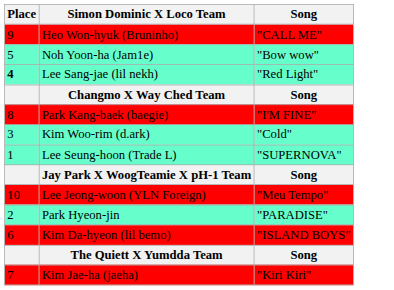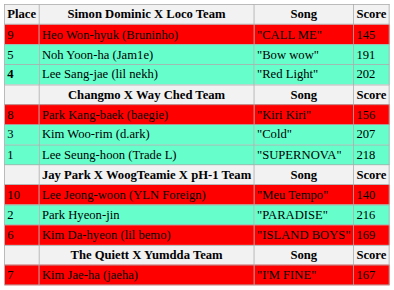 <table class="wikitable">
 <tr>
 <th>Place</th>
 <th>Simon Dominic X Loco Team</th>
 <th>Song</th>
+<th>Score</th>
 </tr>
 <tr>
 <td style="background:red">9</td>
 <td style="background:red">Heo Won-hyuk (Bruninho)</td>
 <td style="background:red">"CALL ME"</td>
+<td style="background:red">145</td>
 </tr>
 <tr>
 <td style="background:#66FFCC">5</td>
 <td style="background:#66FFCC">Noh Yoon-ha (Jam1e)</td>
 <td style="background:#66FFCC">"Bow wow"</td>
+<td style="background:#66FFCC">191</td>
 </tr>
 <tr>
 <td style="background:#66FFCC"><strong>4</strong></td>
 <td style="background:#66FFCC">Lee Sang-jae (lil nekh)</td>
 <td style="background:#66FFCC">"Red Light"</td>
+<td style="background:#66FFCC">202</td>
 </tr>
 <tr>
 <th></th>
 <th>Changmo X Way Ched Team</th>
 <th>Song</th>
+<th>Score</th>
 </tr>
 <tr>
 <td style="background:red">8</td>
 <td style="background:red">Park Kang-baek (baegie)</td>
-<td style="background:red">"I'M FINE"</td>
+<td style="background:red">"Kiri Kiri"</td>
+<td style="background:red">156</td>
 </tr>
 <tr>
 <td style="background:#66FFCC">3</td>
 <td style="background:#66FFCC">Kim Woo-rim (d.ark)</td>
 <td style="background:#66FFCC">"Cold"</td>
+<td style="background:#66FFCC">207</td>
 </tr>
 <tr>
 <td style="background:#66FFCC">1</td>
 <td style="background:#66FFCC">Lee Seung-hoon (Trade L)</td>
 <td style="background:#66FFCC">"SUPERNOVA"</td>
+<td style="background:#66FFCC">218</td>
 </tr>
 <tr>
 <th></th>
 <th>Jay Park X WoogTeamie X pH-1 Team</th>
 <th>Song</th>
+<th>Score</th>
 </tr>
 <tr>
 <td style="background:red">10</td>
 <td style="background:red">Lee Jeong-woon (YLN Foreign)</td>
 <td style="background:red">"Meu Tempo"</td>
+<td style="background:red">140</td>
 </tr>
 <tr>
 <td style="background:#66FFCC">2</td>
 <td style="background:#66FFCC">Park Hyeon-jin</td>
 <td style="background:#66FFCC">"PARADISE"</td>
+<td style="background:#66FFCC">216</td>
 </tr>
 <tr>
 <td style="background:red">6</td>
 <td style="background:red">Kim Da-hyeon (lil bemo)</td>
 <td style="background:red">"ISLAND BOYS"</td>
+<td style="background:red">169</td>
 </tr>
 <tr>
 <th></th>
 <th>The Quiett X Yumdda Team</th>
 <th>Song</th>
+<th>Score</th>
 </tr>
 <tr>
 <td style="background:red">7</td>
 <td style="background:red">Kim Jae-ha (jaeha)</td>
-<td style="background:red">"Kiri Kiri"</td>
+<td style="background:red">"I'M FINE"</td>
+<td style="background:red">167</td>
 </tr>
 </table>
